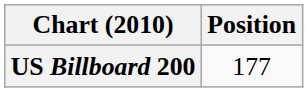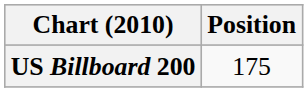 <table class="wikitable sortable plainrowheaders" style="text-align:center">
 <tr>
 <th scope="col">Chart (2010)</th>
 <th scope="col">Position</th>
 </tr>
 <tr>
 <th scope="row">US <em>Billboard</em> 200</th>
-<td>177</td>
+<td>175</td>
 </tr>
 </table>
